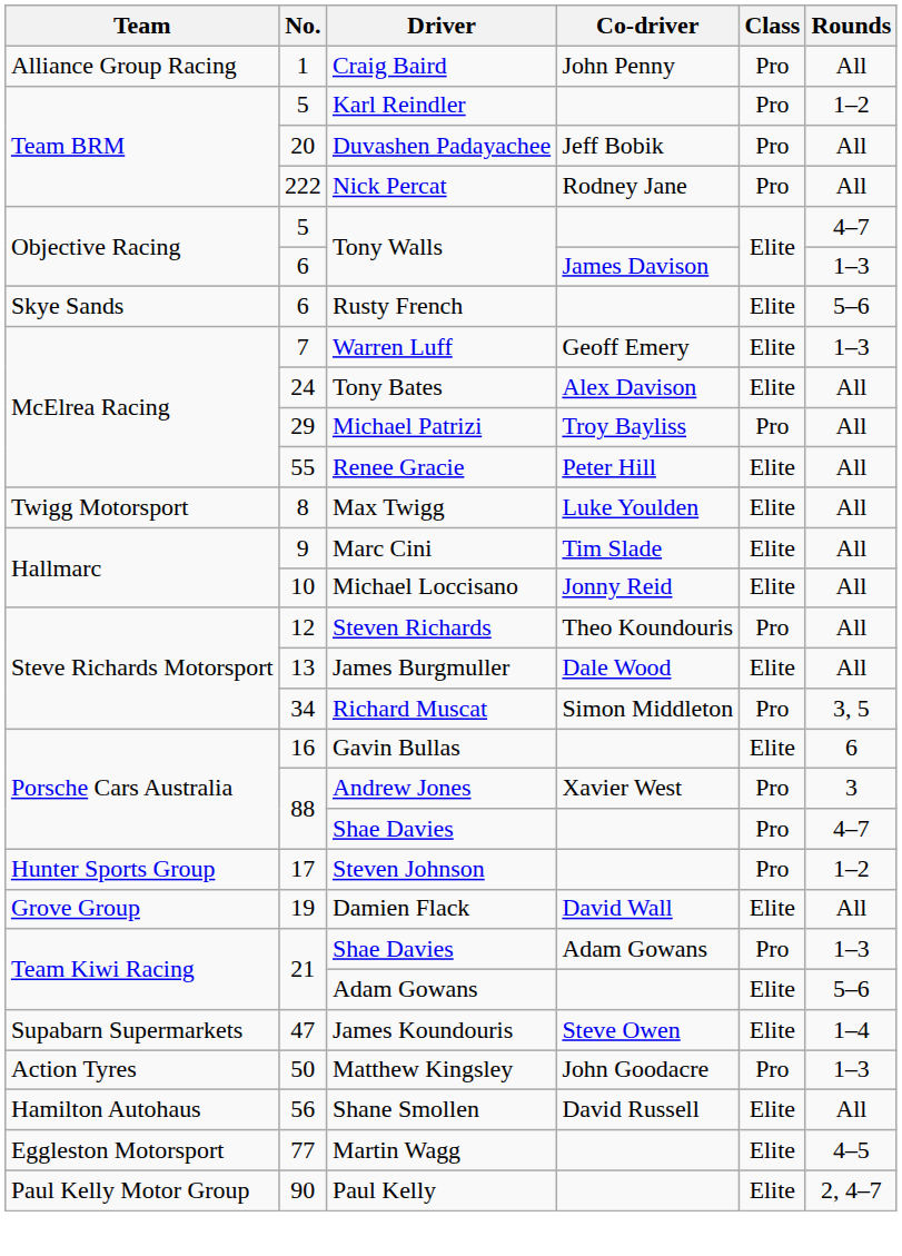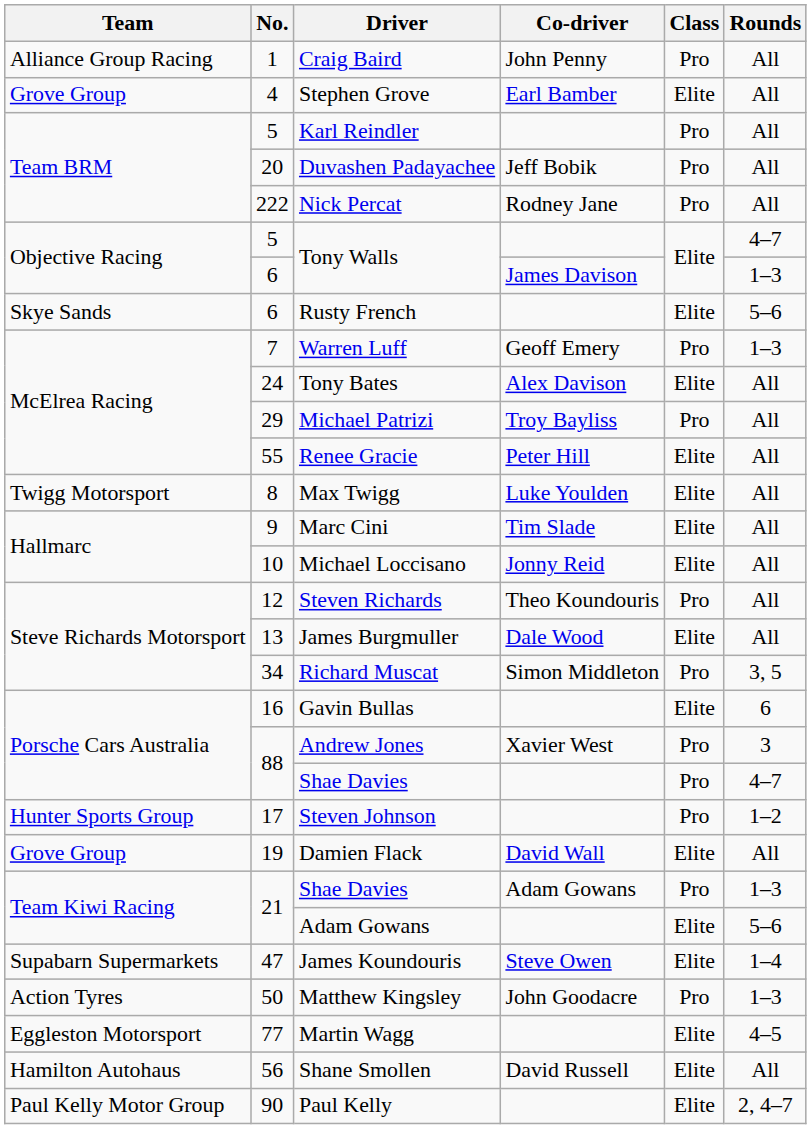 <table class="wikitable" style="font-size: 90%;">
 <tr>
 <th>Team</th>
 <th>No.</th>
 <th>Driver</th>
 <th>Co-driver</th>
 <th>Class</th>
 <th>Rounds</th>
 </tr>
 <tr>
 <td>Alliance Group Racing</td>
 <td align="center">1</td>
 <td> <a href='#'>Craig Baird</a></td>
 <td> John Penny</td>
 <td align="center">Pro</td>
 <td align="center">All</td>
 </tr>
 <tr>
+<td><a href='#'>Grove Group</a></td>
+<td align="center">4</td>
+<td> Stephen Grove</td>
+<td> <a href='#'>Earl Bamber</a></td>
+<td align="center">Elite</td>
+<td align="center">All</td>
+</tr>
+<tr>
 <td rowspan=3><a href='#'>Team BRM</a></td>
 <td align="center">5</td>
 <td> <a href='#'>Karl Reindler</a></td>
 <td align="center"></td>
 <td align="center">Pro</td>
-<td align="center">1–2</td>
+<td align="center">All</td>
 </tr>
 <tr>
 <td align="center">20</td>
 <td> <a href='#'>Duvashen Padayachee</a></td>
 <td> Jeff Bobik</td>
 <td align="center">Pro</td>
 <td align="center">All</td>
 </tr>
 <tr>
 <td align="center">222</td>
 <td> <a href='#'>Nick Percat</a></td>
 <td> Rodney Jane</td>
 <td align="center">Pro</td>
 <td align="center">All</td>
 </tr>
 <tr>
 <td rowspan=2>Objective Racing</td>
 <td align="center">5</td>
 <td rowspan=2> Tony Walls</td>
 <td></td>
 <td rowspan=2 align="center">Elite</td>
 <td align="center">4–7</td>
 </tr>
 <tr>
 <td align="center">6</td>
 <td> <a href='#'>James Davison</a></td>
 <td align="center">1–3</td>
 </tr>
 <tr>
 <td>Skye Sands</td>
 <td align="center">6</td>
 <td> Rusty French</td>
 <td></td>
 <td align="center">Elite</td>
 <td align="center">5–6</td>
 </tr>
 <tr>
 <td rowspan=4>McElrea Racing</td>
 <td align="center">7</td>
 <td> <a href='#'>Warren Luff</a></td>
 <td> Geoff Emery</td>
-<td align="center">Elite</td>
+<td align="center">Pro</td>
 <td align="center">1–3</td>
 </tr>
 <tr>
 <td align="center">24</td>
 <td> Tony Bates</td>
 <td> <a href='#'>Alex Davison</a></td>
 <td align="center">Elite</td>
 <td align="center">All</td>
 </tr>
 <tr>
 <td align="center">29</td>
 <td> <a href='#'>Michael Patrizi</a></td>
 <td> <a href='#'>Troy Bayliss</a></td>
 <td align="center">Pro</td>
 <td align="center">All</td>
 </tr>
 <tr>
 <td align="center">55</td>
 <td> <a href='#'>Renee Gracie</a></td>
 <td> <a href='#'>Peter Hill</a></td>
 <td align="center">Elite</td>
 <td align="center">All</td>
 </tr>
 <tr>
 <td>Twigg Motorsport</td>
 <td align="center">8</td>
 <td> Max Twigg</td>
 <td> <a href='#'>Luke Youlden</a></td>
 <td align="center">Elite</td>
 <td align="center">All</td>
 </tr>
 <tr>
 <td rowspan=2>Hallmarc</td>
 <td align="center">9</td>
 <td> Marc Cini</td>
 <td> <a href='#'>Tim Slade</a></td>
 <td align="center">Elite</td>
 <td align="center">All</td>
 </tr>
 <tr>
 <td align="center">10</td>
 <td> Michael Loccisano</td>
 <td> <a href='#'>Jonny Reid</a></td>
 <td align="center">Elite</td>
 <td align="center">All</td>
 </tr>
 <tr>
 <td rowspan=3>Steve Richards Motorsport</td>
 <td align="center">12</td>
 <td> <a href='#'>Steven Richards</a></td>
 <td> Theo Koundouris</td>
 <td align="center">Pro</td>
 <td align="center">All</td>
 </tr>
 <tr>
 <td align="center">13</td>
 <td> James Burgmuller</td>
 <td> <a href='#'>Dale Wood</a></td>
 <td align="center">Elite</td>
 <td align="center">All</td>
 </tr>
 <tr>
 <td align="center">34</td>
 <td> <a href='#'>Richard Muscat</a></td>
 <td> Simon Middleton</td>
 <td align="center">Pro</td>
 <td align="center">3, 5</td>
 </tr>
 <tr>
 <td rowspan=3><a href='#'>Porsche</a> Cars Australia</td>
 <td align="center">16</td>
 <td> Gavin Bullas</td>
 <td></td>
 <td align="center">Elite</td>
 <td align="center">6</td>
 </tr>
 <tr>
 <td align="center" rowspan=2>88</td>
 <td> <a href='#'>Andrew Jones</a></td>
 <td> Xavier West</td>
 <td align="center">Pro</td>
 <td align="center">3</td>
 </tr>
 <tr>
 <td> <a href='#'>Shae Davies</a></td>
 <td></td>
 <td align="center">Pro</td>
 <td align="center">4–7</td>
 </tr>
 <tr>
 <td><a href='#'>Hunter Sports Group</a></td>
 <td align="center">17</td>
 <td> <a href='#'>Steven Johnson</a></td>
 <td align="center"></td>
 <td align="center">Pro</td>
 <td align="center">1–2</td>
 </tr>
 <tr>
 <td><a href='#'>Grove Group</a></td>
 <td align="center">19</td>
 <td> Damien Flack</td>
 <td> <a href='#'>David Wall</a></td>
 <td align="center">Elite</td>
 <td align="center">All</td>
 </tr>
 <tr>
 <td rowspan=2><a href='#'>Team Kiwi Racing</a></td>
 <td rowspan=2 align="center">21</td>
 <td> <a href='#'>Shae Davies</a></td>
 <td> Adam Gowans</td>
 <td align="center">Pro</td>
 <td align="center">1–3</td>
 </tr>
 <tr>
 <td> Adam Gowans</td>
 <td></td>
 <td align="center">Elite</td>
 <td align="center">5–6</td>
 </tr>
 <tr>
 <td>Supabarn Supermarkets</td>
 <td align="center">47</td>
 <td> James Koundouris</td>
 <td> <a href='#'>Steve Owen</a></td>
 <td align="center">Elite</td>
 <td align="center">1–4</td>
 </tr>
 <tr>
 <td>Action Tyres</td>
 <td align="center">50</td>
 <td> Matthew Kingsley</td>
 <td> John Goodacre</td>
 <td align="center">Pro</td>
 <td align="center">1–3</td>
 </tr>
 <tr>
+<td>Eggleston Motorsport</td>
+<td align="center">77</td>
+<td> Martin Wagg</td>
+<td align="center"></td>
+<td align="center">Elite</td>
+<td align="center">4–5</td>
+</tr>
+<tr>
 <td>Hamilton Autohaus</td>
 <td align="center">56</td>
 <td> Shane Smollen</td>
 <td> David Russell</td>
 <td align="center">Elite</td>
 <td align="center">All</td>
-</tr>
-<tr>
-<td>Eggleston Motorsport</td>
-<td align="center">77</td>
-<td> Martin Wagg</td>
-<td align="center"></td>
-<td align="center">Elite</td>
-<td align="center">4–5</td>
 </tr>
 <tr>
 <td>Paul Kelly Motor Group</td>
 <td align="center">90</td>
 <td> Paul Kelly</td>
 <td align="center"></td>
 <td align="center">Elite</td>
 <td align="center">2, 4–7</td>
 </tr>
 </table>
